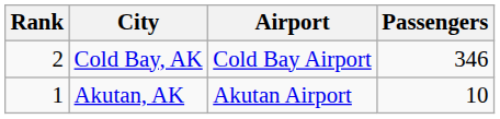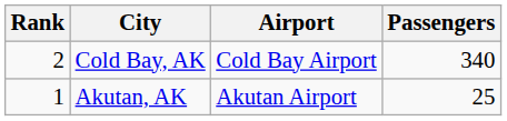 <table class="wikitable">
 <tr>
 <th>Rank</th>
 <th>City</th>
 <th>Airport</th>
 <th>Passengers</th>
 </tr>
 <tr>
 <td align=right>2</td>
 <td> <a href='#'>Cold Bay, AK</a></td>
 <td><a href='#'>Cold Bay Airport</a></td>
-<td align=right>346</td>
+<td align=right>340</td>
 </tr>
 <tr>
 <td align=right>1</td>
 <td> <a href='#'>Akutan, AK</a></td>
 <td><a href='#'>Akutan Airport</a></td>
-<td align=right>10</td>
+<td align=right>25</td>
 </tr>
 </table>
